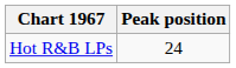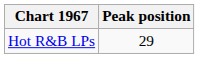 <table class="wikitable">
 <tr>
 <th>Chart 1967</th>
 <th>Peak position</th>
 </tr>
 <tr>
 <td><a href='#'>Hot R&B LPs</a></td>
-<td style="text-align:center;">24</td>
+<td style="text-align:center;">29</td>
 </tr>
 </table>
